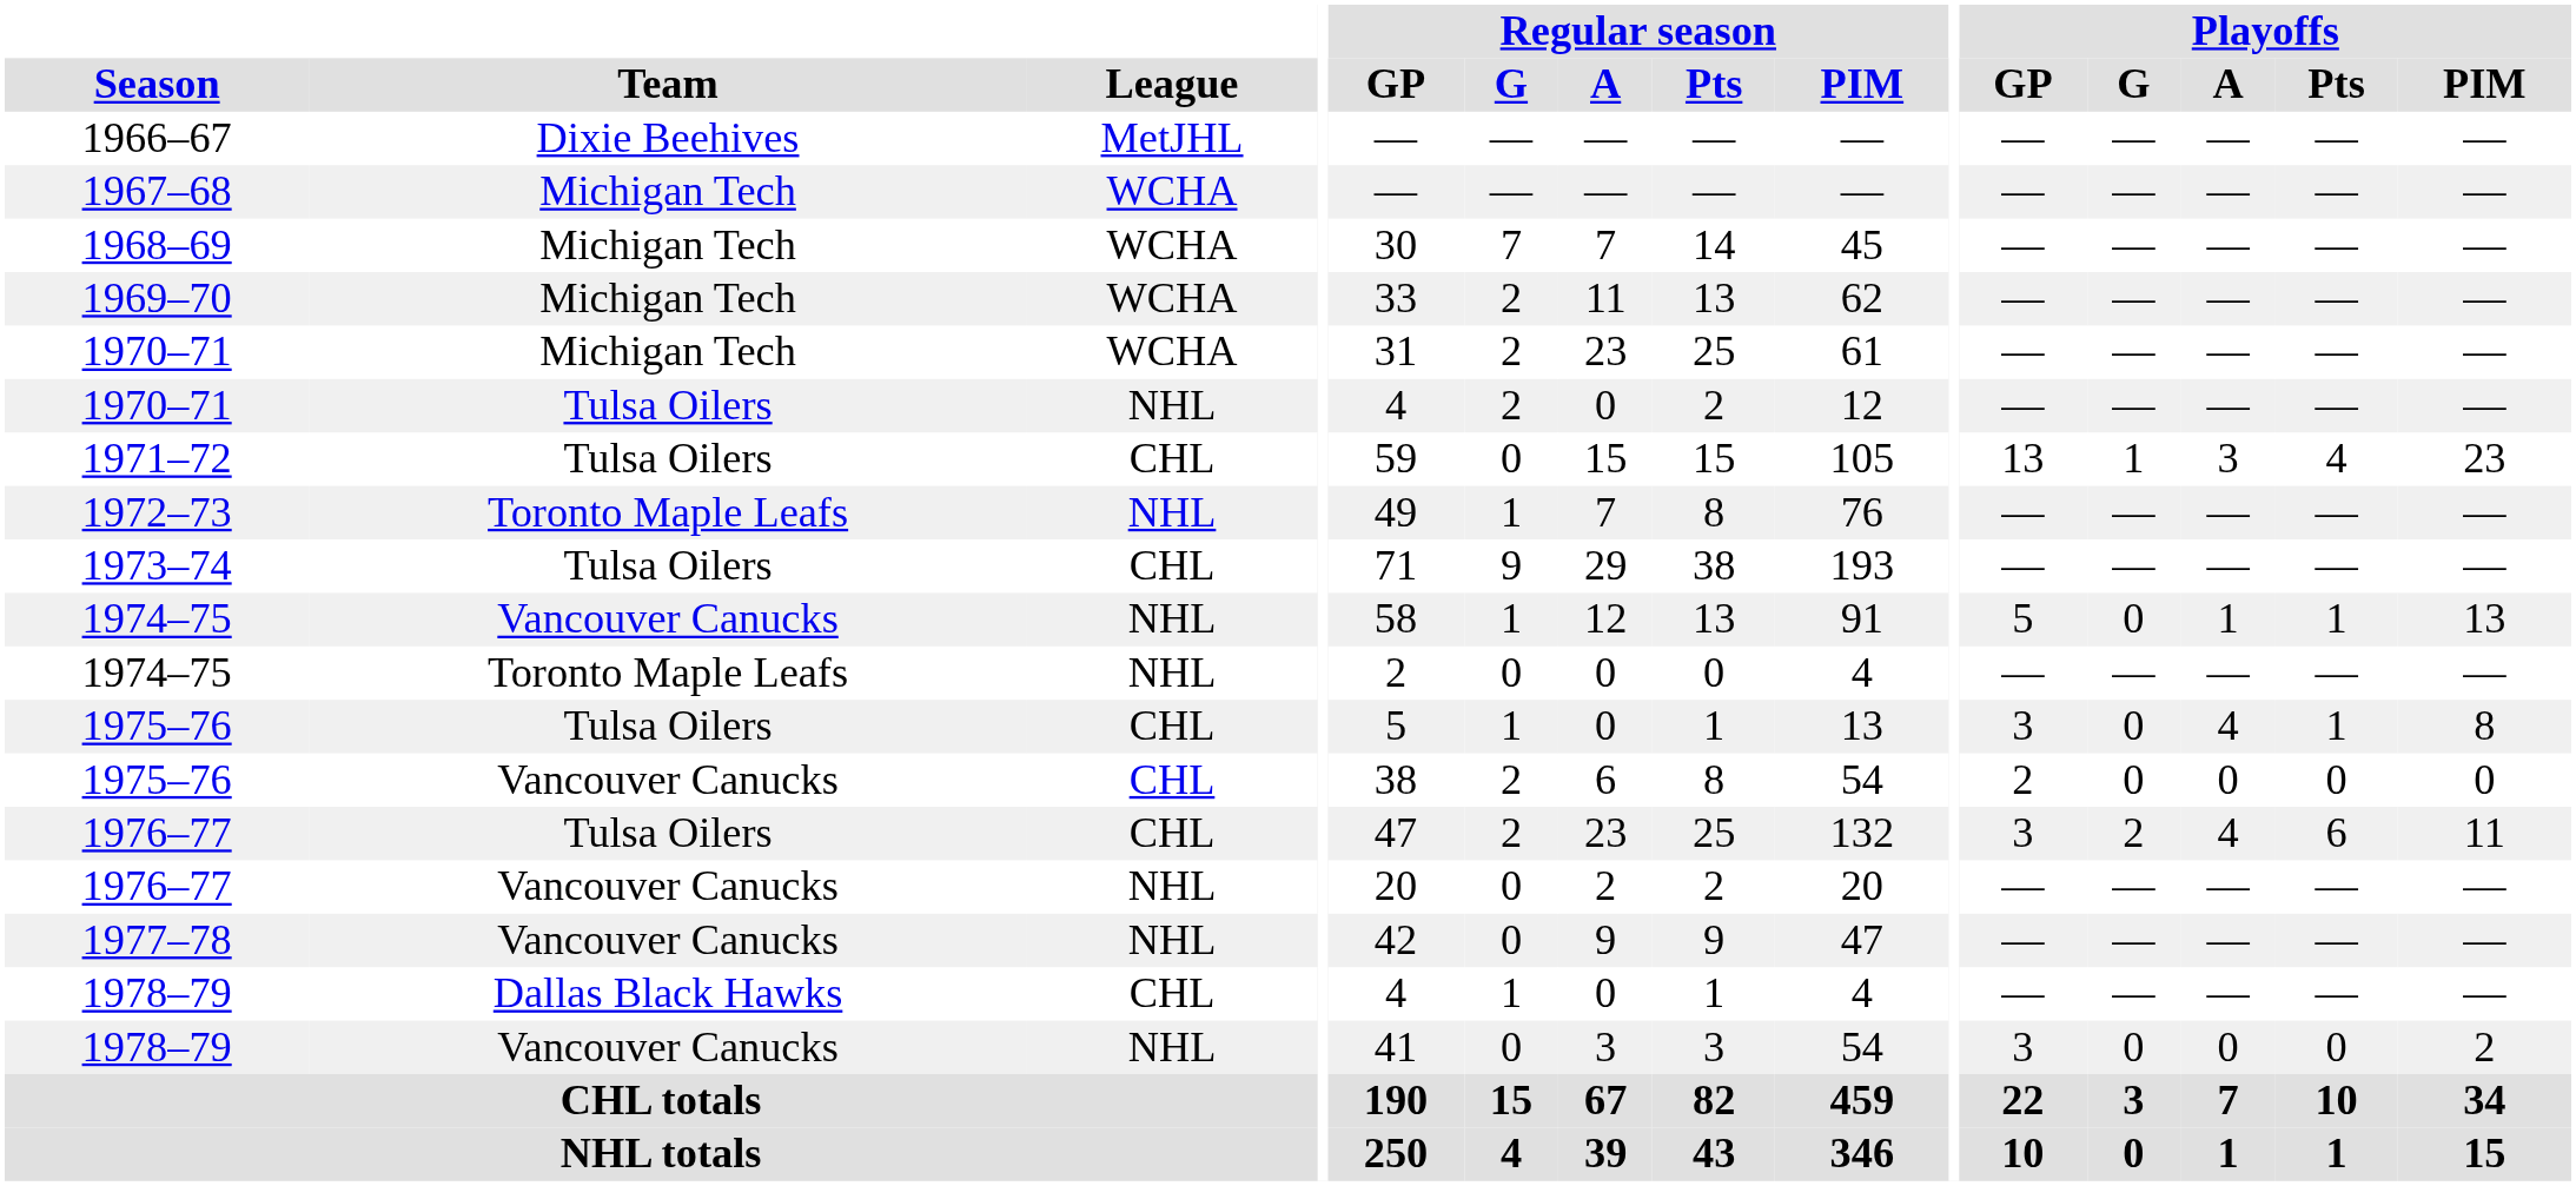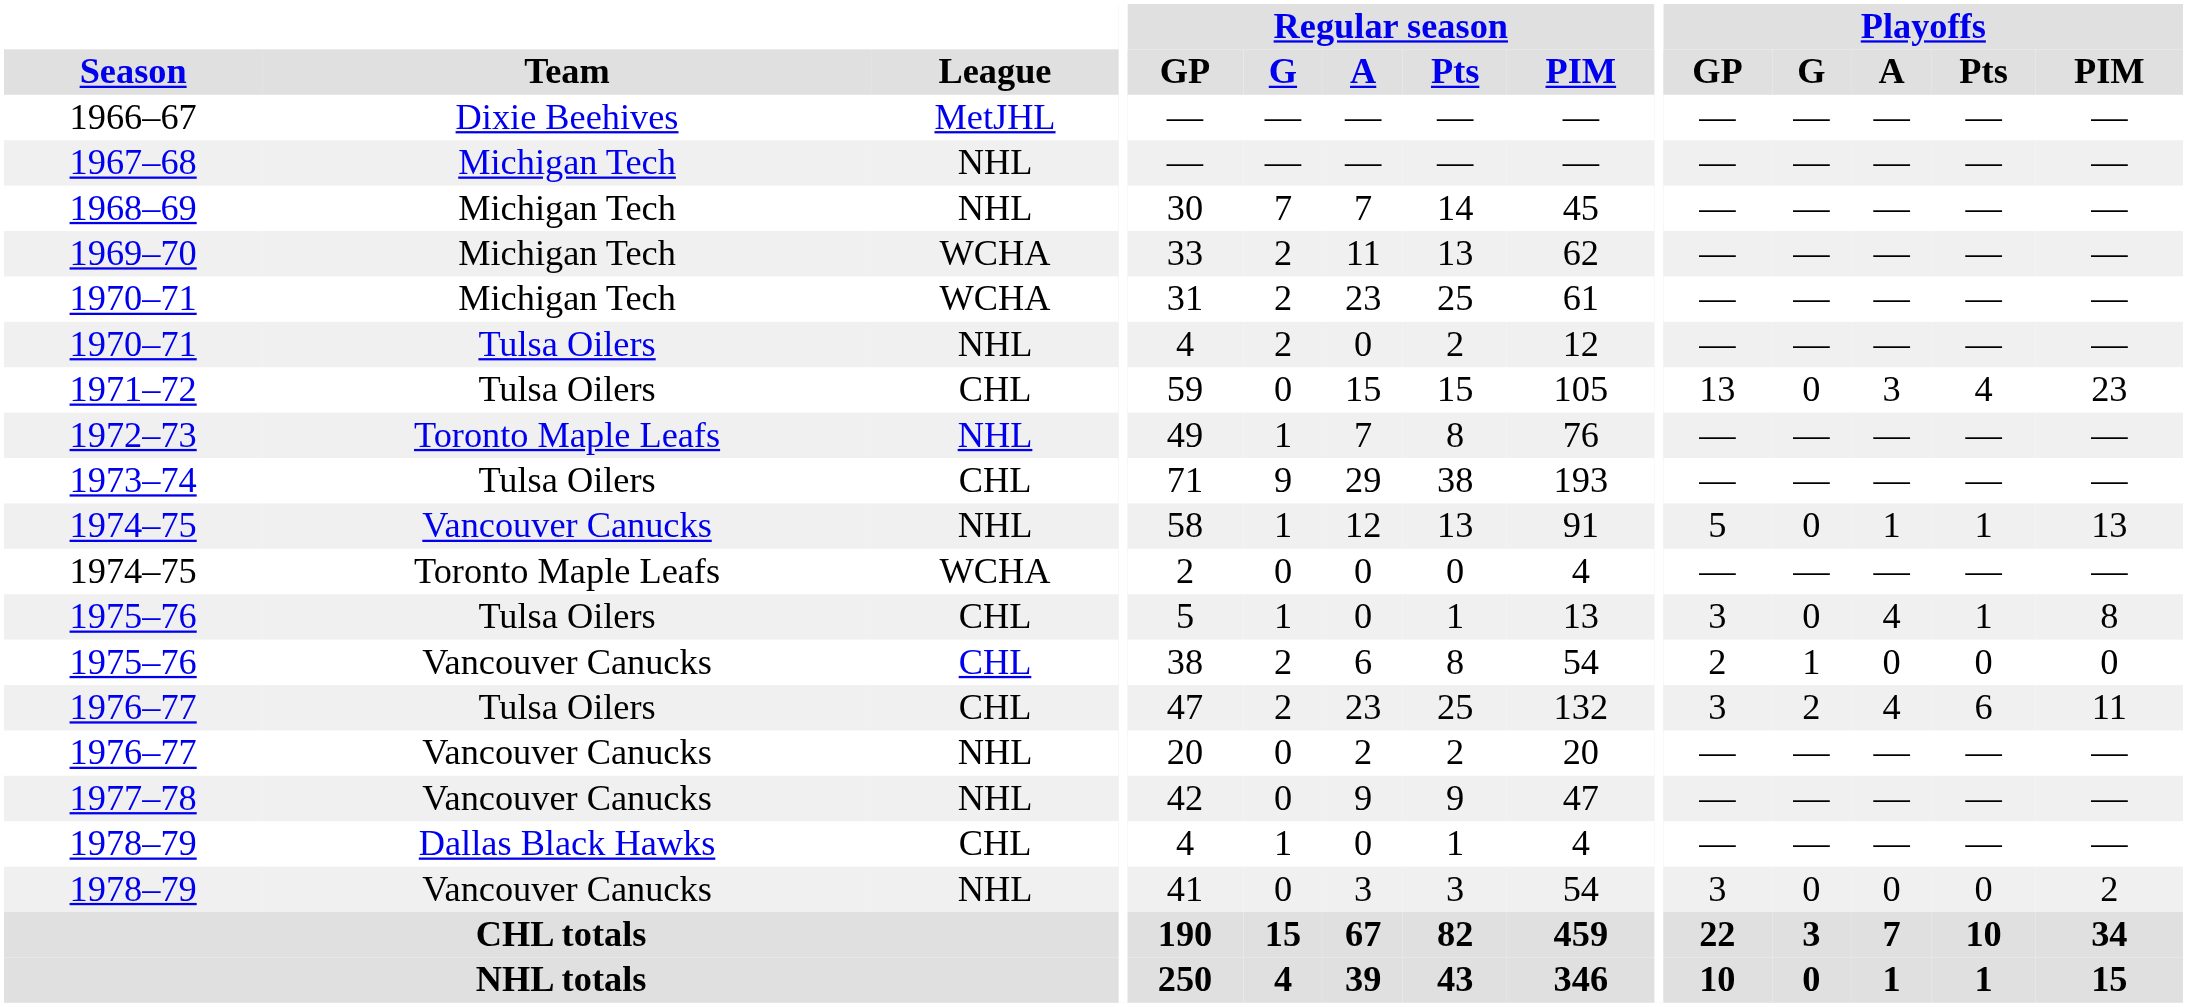 <table border="0" cellpadding="1" cellspacing="0" style="text-align:center; width:60em">
 <tr bgcolor="#e0e0e0">
 <th colspan="3" bgcolor="#ffffff"></th>
 <th rowspan="100" bgcolor="#ffffff"></th>
 <th colspan="5"><a href='#'>Regular season</a></th>
 <th rowspan="100" bgcolor="#ffffff"></th>
 <th colspan="5"><a href='#'>Playoffs</a></th>
 </tr>
 <tr bgcolor="#e0e0e0">
 <th><a href='#'>Season</a></th>
 <th>Team</th>
 <th>League</th>
 <th>GP</th>
 <th><a href='#'>G</a></th>
 <th><a href='#'>A</a></th>
 <th><a href='#'>Pts</a></th>
 <th><a href='#'>PIM</a></th>
 <th>GP</th>
 <th>G</th>
 <th>A</th>
 <th>Pts</th>
 <th>PIM</th>
 </tr>
 <tr>
 <td>1966–67</td>
 <td><a href='#'>Dixie Beehives</a></td>
 <td><a href='#'>MetJHL</a></td>
 <td>—</td>
 <td>—</td>
 <td>—</td>
 <td>—</td>
 <td>—</td>
 <td>—</td>
 <td>—</td>
 <td>—</td>
 <td>—</td>
 <td>—</td>
 </tr>
 <tr bgcolor="#f0f0f0">
 <td><a href='#'>1967–68</a></td>
 <td><a href='#'>Michigan Tech</a></td>
-<td><a href='#'>WCHA</a></td>
+<td>NHL</td>
 <td>—</td>
 <td>—</td>
 <td>—</td>
 <td>—</td>
 <td>—</td>
 <td>—</td>
 <td>—</td>
 <td>—</td>
 <td>—</td>
 <td>—</td>
 </tr>
 <tr>
 <td><a href='#'>1968–69</a></td>
 <td>Michigan Tech</td>
-<td>WCHA</td>
+<td>NHL</td>
 <td>30</td>
 <td>7</td>
 <td>7</td>
 <td>14</td>
 <td>45</td>
 <td>—</td>
 <td>—</td>
 <td>—</td>
 <td>—</td>
 <td>—</td>
 </tr>
 <tr bgcolor="#f0f0f0">
 <td><a href='#'>1969–70</a></td>
 <td>Michigan Tech</td>
 <td>WCHA</td>
 <td>33</td>
 <td>2</td>
 <td>11</td>
 <td>13</td>
 <td>62</td>
 <td>—</td>
 <td>—</td>
 <td>—</td>
 <td>—</td>
 <td>—</td>
 </tr>
 <tr>
 <td><a href='#'>1970–71</a></td>
 <td>Michigan Tech</td>
 <td>WCHA</td>
 <td>31</td>
 <td>2</td>
 <td>23</td>
 <td>25</td>
 <td>61</td>
 <td>—</td>
 <td>—</td>
 <td>—</td>
 <td>—</td>
 <td>—</td>
 </tr>
 <tr bgcolor="#f0f0f0">
 <td><a href='#'>1970–71</a></td>
 <td><a href='#'>Tulsa Oilers</a></td>
 <td>NHL</td>
 <td>4</td>
 <td>2</td>
 <td>0</td>
 <td>2</td>
 <td>12</td>
 <td>—</td>
 <td>—</td>
 <td>—</td>
 <td>—</td>
 <td>—</td>
 </tr>
 <tr>
 <td><a href='#'>1971–72</a></td>
 <td>Tulsa Oilers</td>
 <td>CHL</td>
 <td>59</td>
 <td>0</td>
 <td>15</td>
 <td>15</td>
 <td>105</td>
 <td>13</td>
-<td>1</td>
+<td>0</td>
 <td>3</td>
 <td>4</td>
 <td>23</td>
 </tr>
 <tr bgcolor="#f0f0f0">
 <td><a href='#'>1972–73</a></td>
 <td><a href='#'>Toronto Maple Leafs</a></td>
 <td><a href='#'>NHL</a></td>
 <td>49</td>
 <td>1</td>
 <td>7</td>
 <td>8</td>
 <td>76</td>
 <td>—</td>
 <td>—</td>
 <td>—</td>
 <td>—</td>
 <td>—</td>
 </tr>
 <tr>
 <td><a href='#'>1973–74</a></td>
 <td>Tulsa Oilers</td>
 <td>CHL</td>
 <td>71</td>
 <td>9</td>
 <td>29</td>
 <td>38</td>
 <td>193</td>
 <td>—</td>
 <td>—</td>
 <td>—</td>
 <td>—</td>
 <td>—</td>
 </tr>
 <tr bgcolor="#f0f0f0">
 <td><a href='#'>1974–75</a></td>
 <td><a href='#'>Vancouver Canucks</a></td>
 <td>NHL</td>
 <td>58</td>
 <td>1</td>
 <td>12</td>
 <td>13</td>
 <td>91</td>
 <td>5</td>
 <td>0</td>
 <td>1</td>
 <td>1</td>
 <td>13</td>
 </tr>
 <tr>
 <td>1974–75</td>
 <td>Toronto Maple Leafs</td>
-<td>NHL</td>
+<td>WCHA</td>
 <td>2</td>
 <td>0</td>
 <td>0</td>
 <td>0</td>
 <td>4</td>
 <td>—</td>
 <td>—</td>
 <td>—</td>
 <td>—</td>
 <td>—</td>
 </tr>
 <tr bgcolor="#f0f0f0">
 <td><a href='#'>1975–76</a></td>
 <td>Tulsa Oilers</td>
 <td>CHL</td>
 <td>5</td>
 <td>1</td>
 <td>0</td>
 <td>1</td>
 <td>13</td>
 <td>3</td>
 <td>0</td>
 <td>4</td>
 <td>1</td>
 <td>8</td>
 </tr>
 <tr>
 <td><a href='#'>1975–76</a></td>
 <td>Vancouver Canucks</td>
 <td><a href='#'>CHL</a></td>
 <td>38</td>
 <td>2</td>
 <td>6</td>
 <td>8</td>
 <td>54</td>
 <td>2</td>
-<td>0</td>
+<td>1</td>
 <td>0</td>
 <td>0</td>
 <td>0</td>
 </tr>
 <tr bgcolor="#f0f0f0">
 <td><a href='#'>1976–77</a></td>
 <td>Tulsa Oilers</td>
 <td>CHL</td>
 <td>47</td>
 <td>2</td>
 <td>23</td>
 <td>25</td>
 <td>132</td>
 <td>3</td>
 <td>2</td>
 <td>4</td>
 <td>6</td>
 <td>11</td>
 </tr>
 <tr>
 <td><a href='#'>1976–77</a></td>
 <td>Vancouver Canucks</td>
 <td>NHL</td>
 <td>20</td>
 <td>0</td>
 <td>2</td>
 <td>2</td>
 <td>20</td>
 <td>—</td>
 <td>—</td>
 <td>—</td>
 <td>—</td>
 <td>—</td>
 </tr>
 <tr bgcolor="#f0f0f0">
 <td><a href='#'>1977–78</a></td>
 <td>Vancouver Canucks</td>
 <td>NHL</td>
 <td>42</td>
 <td>0</td>
 <td>9</td>
 <td>9</td>
 <td>47</td>
 <td>—</td>
 <td>—</td>
 <td>—</td>
 <td>—</td>
 <td>—</td>
 </tr>
 <tr>
 <td><a href='#'>1978–79</a></td>
 <td><a href='#'>Dallas Black Hawks</a></td>
 <td>CHL</td>
 <td>4</td>
 <td>1</td>
 <td>0</td>
 <td>1</td>
 <td>4</td>
 <td>—</td>
 <td>—</td>
 <td>—</td>
 <td>—</td>
 <td>—</td>
 </tr>
 <tr bgcolor="#f0f0f0">
 <td><a href='#'>1978–79</a></td>
 <td>Vancouver Canucks</td>
 <td>NHL</td>
 <td>41</td>
 <td>0</td>
 <td>3</td>
 <td>3</td>
 <td>54</td>
 <td>3</td>
 <td>0</td>
 <td>0</td>
 <td>0</td>
 <td>2</td>
 </tr>
 <tr bgcolor="#e0e0e0">
 <th colspan="3">CHL totals</th>
 <th>190</th>
 <th>15</th>
 <th>67</th>
 <th>82</th>
 <th>459</th>
 <th>22</th>
 <th>3</th>
 <th>7</th>
 <th>10</th>
 <th>34</th>
 </tr>
 <tr bgcolor="#e0e0e0">
 <th colspan="3">NHL totals</th>
 <th>250</th>
 <th>4</th>
 <th>39</th>
 <th>43</th>
 <th>346</th>
 <th>10</th>
 <th>0</th>
 <th>1</th>
 <th>1</th>
 <th>15</th>
 </tr>
 </table>
